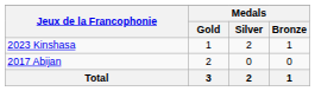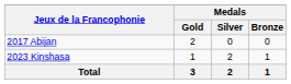 <table class="wikitable collapsible " cellspacing="2" style="margin-top:7px; margin-right:0; text-align:center; font-size:90%;">
 <tr style="font-size:100%; text-align:right;">
 </tr>
 <tr>
 <th rowspan=2 style="width:250px;"><a href='#'>Jeux de la Francophonie</a></th>
 <th colspan=3>Medals</th>
 </tr>
 <tr>
 <th style="width:50px;">Gold</th>
 <th style="width:50px;">Silver</th>
 <th style="width:50px;">Bronze</th>
 </tr>
 <tr>
+<td align=left> <a href='#'>2017 Abijan</a></td>
+<td>2</td>
+<td>0</td>
+<td>0</td>
+</tr>
+<tr>
 <td align=left> <a href='#'>2023 Kinshasa</a></td>
 <td>1</td>
 <td>2</td>
 <td>1</td>
-</tr>
-<tr>
-<td align=left> <a href='#'>2017 Abijan</a></td>
-<td>2</td>
-<td>0</td>
-<td>0</td>
 </tr>
 <tr>
 <th>Total</th>
 <th>3</th>
 <th>2</th>
 <th>1</th>
 </tr>
 </table>
